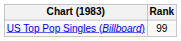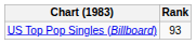 <table class="wikitable sortable">
 <tr>
 <th>Chart (1983)</th>
 <th>Rank</th>
 </tr>
 <tr>
 <td><a href='#'>US Top Pop Singles (<em>Billboard</em>)</a></td>
-<td align="center">99</td>
+<td align="center">93</td>
 </tr>
 </table>
